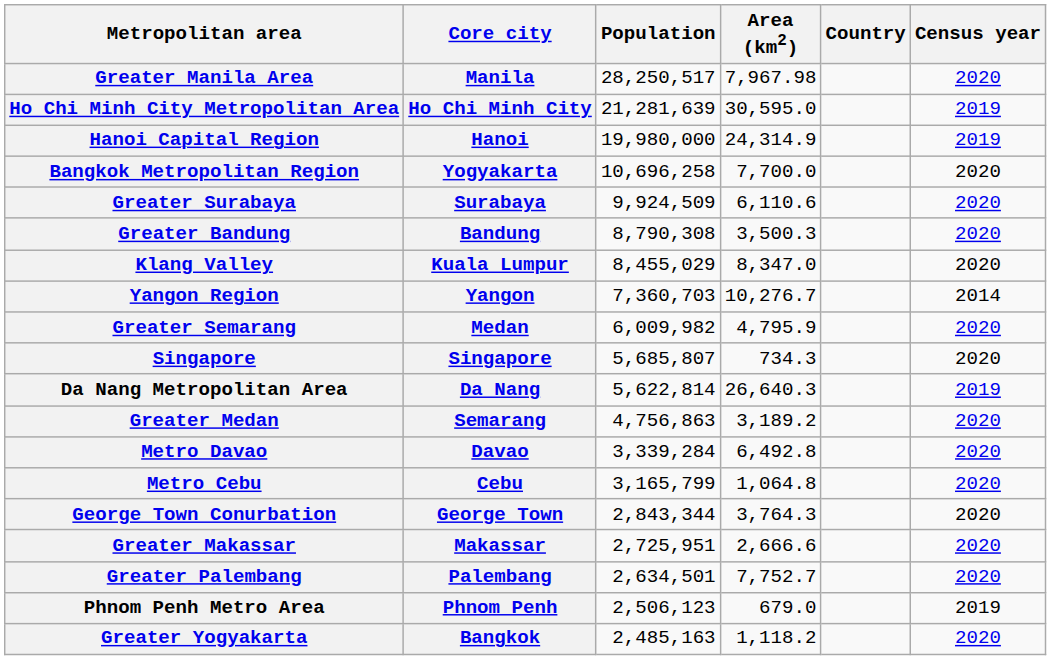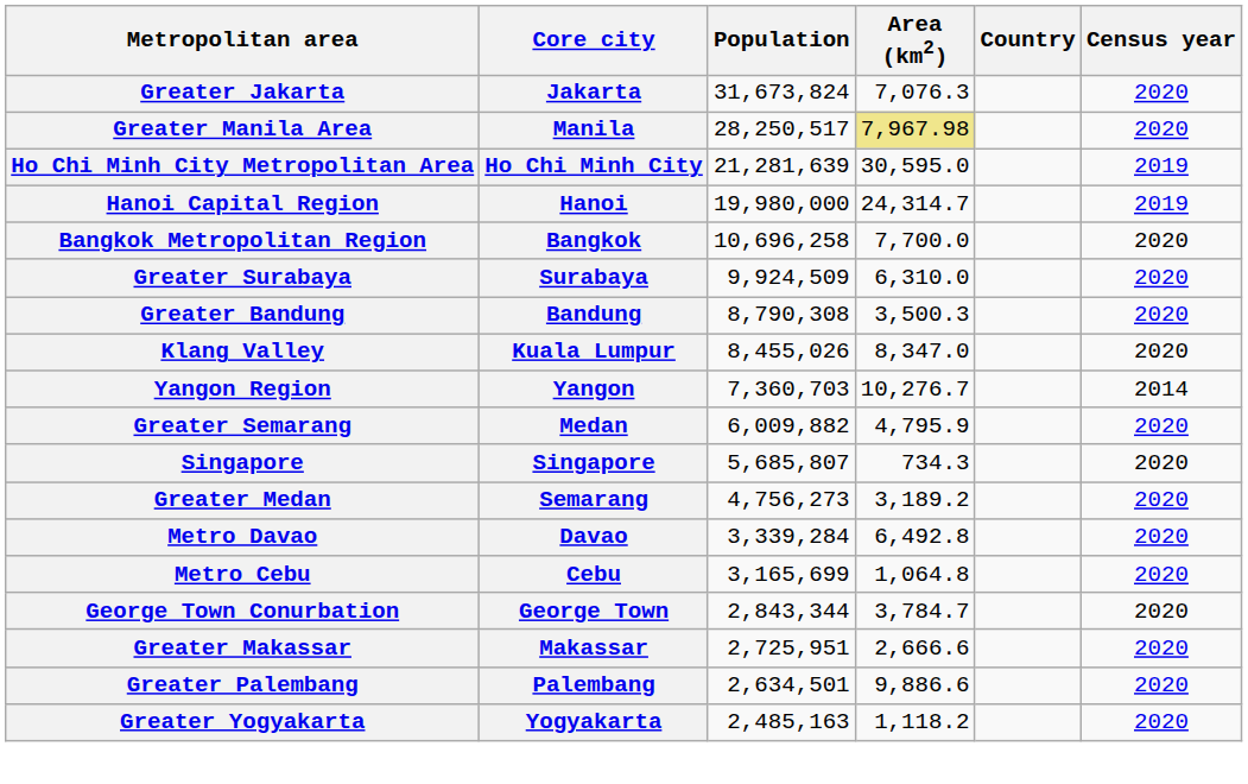 <table class="sortable wikitable plainrowheaders" style="text-align:center;">
 <tr>
 <th>Metropolitan area</th>
 <th><a href='#'>Core city</a></th>
 <th>Population</th>
 <th>Area<br>(km<sup>2</sup>)</th>
 <th>Country</th>
 <th>Census year</th>
 </tr>
 <tr>
+<th scope="row"><a href='#'>Greater Jakarta</a></th>
+<th><a href='#'>Jakarta</a></th>
+<td align="right">31,673,824</td>
+<td align="right">7,076.3</td>
+<td align="left"></td>
+<td><a href='#'>2020</a></td>
+</tr>
+<tr>
 <th scope="row"><a href='#'>Greater Manila Area</a></th>
 <th><a href='#'>Manila</a></th>
 <td align="right">28,250,517</td>
-<td align="right">7,967.98</td>
+<td align="right" style="background: khaki;">7,967.98</td>
 <td align="left"></td>
 <td><a href='#'>2020</a></td>
 </tr>
 <tr>
 <th scope="row"><a href='#'>Ho Chi Minh City Metropolitan Area</a></th>
 <th><a href='#'>Ho Chi Minh City</a></th>
 <td align="right">21,281,639</td>
 <td align="right">30,595.0</td>
 <td align="left"></td>
 <td><a href='#'>2019</a></td>
 </tr>
 <tr>
 <th scope="row"><a href='#'>Hanoi Capital Region</a></th>
 <th><a href='#'>Hanoi</a></th>
 <td align="right">19,980,000</td>
-<td align="right">24,314.9</td>
+<td align="right">24,314.7</td>
 <td align="left"></td>
 <td><a href='#'>2019</a></td>
 </tr>
 <tr>
 <th scope="row"><a href='#'>Bangkok Metropolitan Region</a></th>
-<th><a href='#'>Yogyakarta</a></th>
+<th><a href='#'>Bangkok</a></th>
 <td align="right">10,696,258</td>
 <td align="right">7,700.0</td>
 <td align="left"></td>
 <td>2020</td>
 </tr>
 <tr>
 <th scope="row"><a href='#'>Greater Surabaya</a></th>
 <th><a href='#'>Surabaya</a></th>
 <td align="right">9,924,509</td>
-<td align="right">6,110.6</td>
+<td align="right">6,310.0</td>
 <td align="left"></td>
 <td><a href='#'>2020</a></td>
 </tr>
 <tr>
 <th scope="row"><a href='#'>Greater Bandung</a></th>
 <th><a href='#'>Bandung</a></th>
 <td align="right">8,790,308</td>
 <td align="right">3,500.3</td>
 <td align="left"></td>
 <td><a href='#'>2020</a></td>
 </tr>
 <tr>
 <th scope="row"><a href='#'>Klang Valley</a></th>
 <th><a href='#'>Kuala Lumpur</a></th>
-<td align="right">8,455,029</td>
+<td align="right">8,455,026</td>
 <td align="right">8,347.0</td>
 <td align="left"></td>
 <td>2020</td>
 </tr>
 <tr>
 <th scope="row"><a href='#'>Yangon Region</a></th>
 <th><a href='#'>Yangon</a></th>
 <td align="right">7,360,703</td>
 <td align="right">10,276.7</td>
 <td align="left"></td>
 <td>2014</td>
 </tr>
 <tr>
 <th scope="row"><a href='#'>Greater Semarang</a></th>
 <th><a href='#'>Medan</a></th>
-<td align="right">6,009,982</td>
+<td align="right">6,009,882</td>
 <td align="right">4,795.9</td>
 <td align="left"></td>
 <td><a href='#'>2020</a></td>
 </tr>
 <tr>
 <th scope="row"><a href='#'>Singapore</a></th>
 <th><a href='#'>Singapore</a></th>
 <td align="right">5,685,807</td>
 <td align="right">734.3</td>
 <td align="left"></td>
 <td>2020</td>
 </tr>
 <tr>
-<th scope="row">Da Nang Metropolitan Area</th>
-<th><a href='#'>Da Nang</a></th>
-<td align="right">5,622,814</td>
-<td align="right">26,640.3</td>
-<td align="left"></td>
-<td><a href='#'>2019</a></td>
-</tr>
-<tr>
 <th scope="row"><a href='#'>Greater Medan</a></th>
 <th><a href='#'>Semarang</a></th>
-<td align="right">4,756,863</td>
+<td align="right">4,756,273</td>
 <td align="right">3,189.2</td>
 <td align="left"></td>
 <td><a href='#'>2020</a></td>
 </tr>
 <tr>
 <th scope="row"><a href='#'>Metro Davao</a></th>
 <th><a href='#'>Davao</a></th>
 <td align="right">3,339,284</td>
 <td align="right">6,492.8</td>
 <td align="left"></td>
 <td><a href='#'>2020</a></td>
 </tr>
 <tr>
 <th scope="row"><a href='#'>Metro Cebu</a></th>
 <th><a href='#'>Cebu</a></th>
-<td align="right">3,165,799</td>
+<td align="right">3,165,699</td>
 <td align="right">1,064.8</td>
 <td align="left"></td>
 <td><a href='#'>2020</a></td>
 </tr>
 <tr>
 <th scope="row"><a href='#'>George Town Conurbation</a></th>
 <th><a href='#'>George Town</a></th>
 <td align="right">2,843,344</td>
-<td align="right">3,764.3</td>
+<td align="right">3,784.7</td>
 <td align="left"></td>
 <td>2020</td>
 </tr>
 <tr>
 <th scope="row"><a href='#'>Greater Makassar</a></th>
 <th><a href='#'>Makassar</a></th>
 <td align="right">2,725,951</td>
 <td align="right">2,666.6</td>
 <td align="left"></td>
 <td><a href='#'>2020</a></td>
 </tr>
 <tr>
 <th scope="row"><a href='#'>Greater Palembang</a></th>
 <th><a href='#'>Palembang</a></th>
 <td align="right">2,634,501</td>
-<td align="right">7,752.7</td>
+<td align="right">9,886.6</td>
 <td align="left"></td>
 <td><a href='#'>2020</a></td>
 </tr>
 <tr>
-<th scope="row">Phnom Penh Metro Area</th>
-<th><a href='#'>Phnom Penh</a></th>
-<td align="right">2,506,123</td>
-<td align="right">679.0</td>
-<td align="left"></td>
-<td>2019</td>
-</tr>
-<tr>
 <th scope="row"><a href='#'>Greater Yogyakarta</a></th>
-<th><a href='#'>Bangkok</a></th>
+<th><a href='#'>Yogyakarta</a></th>
 <td align="right">2,485,163</td>
 <td align="right">1,118.2</td>
 <td align="left"></td>
 <td><a href='#'>2020</a></td>
 </tr>
 </table>
